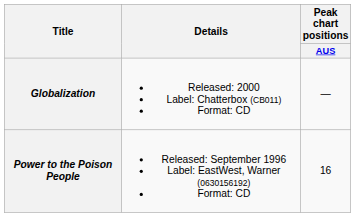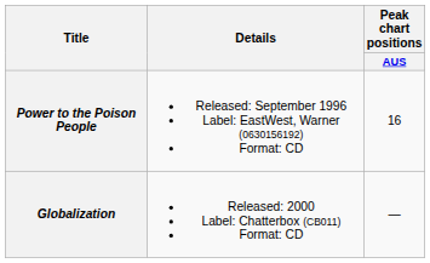 <table class="wikitable plainrowheaders" style="text-align:center;" border="1">
 <tr>
 <th scope="col" rowspan="2" style="width:11em;">Title</th>
 <th scope="col" rowspan="2" style="width:17em;">Details</th>
 <th scope="col" colspan="1">Peak chart positions</th>
 </tr>
 <tr>
 <th scope="col" style="width:3em;font-size:90%;"><a href='#'>AUS</a><br></th>
 </tr>
 <tr>
+<th scope="row"><em>Power to the Poison People</em></th>
+<td><br><ul><li>Released: September 1996</li><li>Label: EastWest, Warner <small>(0630156192)</small></li><li>Format: CD</li></ul></td>
+<td>16</td>
+</tr>
+<tr>
 <th scope="row"><em>Globalization</em></th>
 <td><br><ul><li>Released: 2000</li><li>Label: Chatterbox	<small>(CB011)</small></li><li>Format: CD</li></ul></td>
 <td>—</td>
 </tr>
-<tr>
-<th scope="row"><em>Power to the Poison People</em></th>
-<td><br><ul><li>Released: September 1996</li><li>Label: EastWest, Warner <small>(0630156192)</small></li><li>Format: CD</li></ul></td>
-<td>16</td>
-</tr>
 </table>
